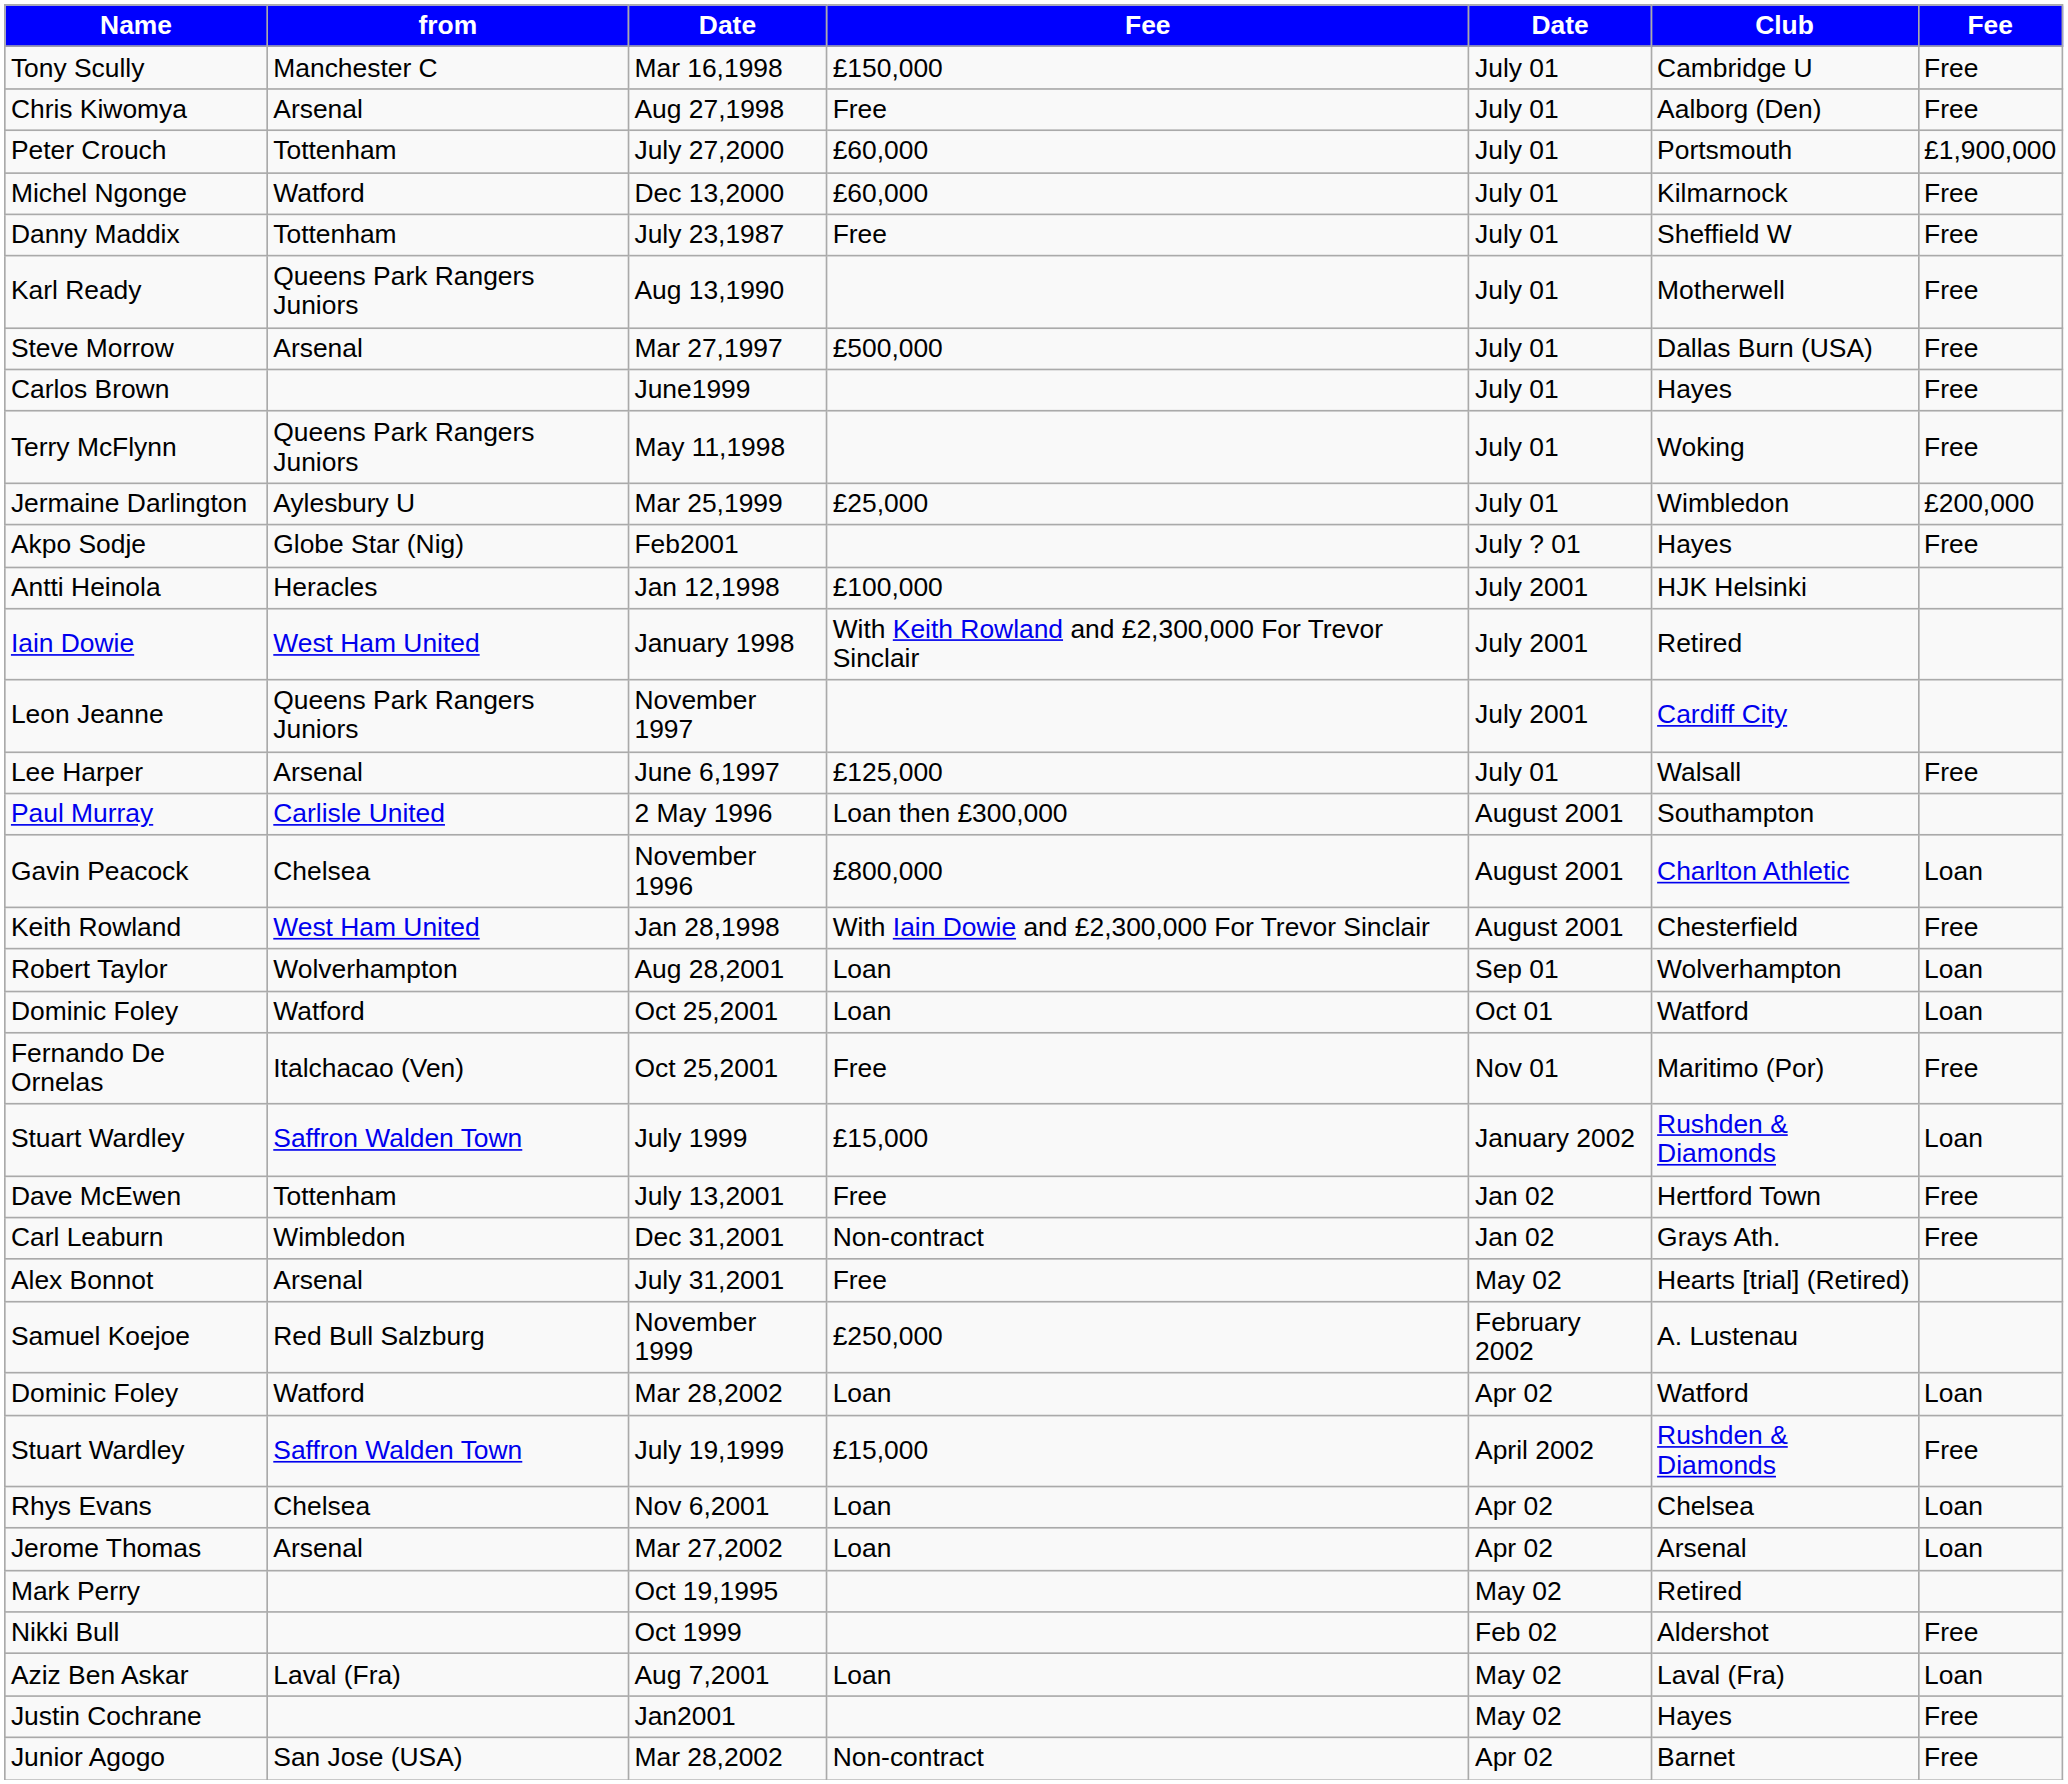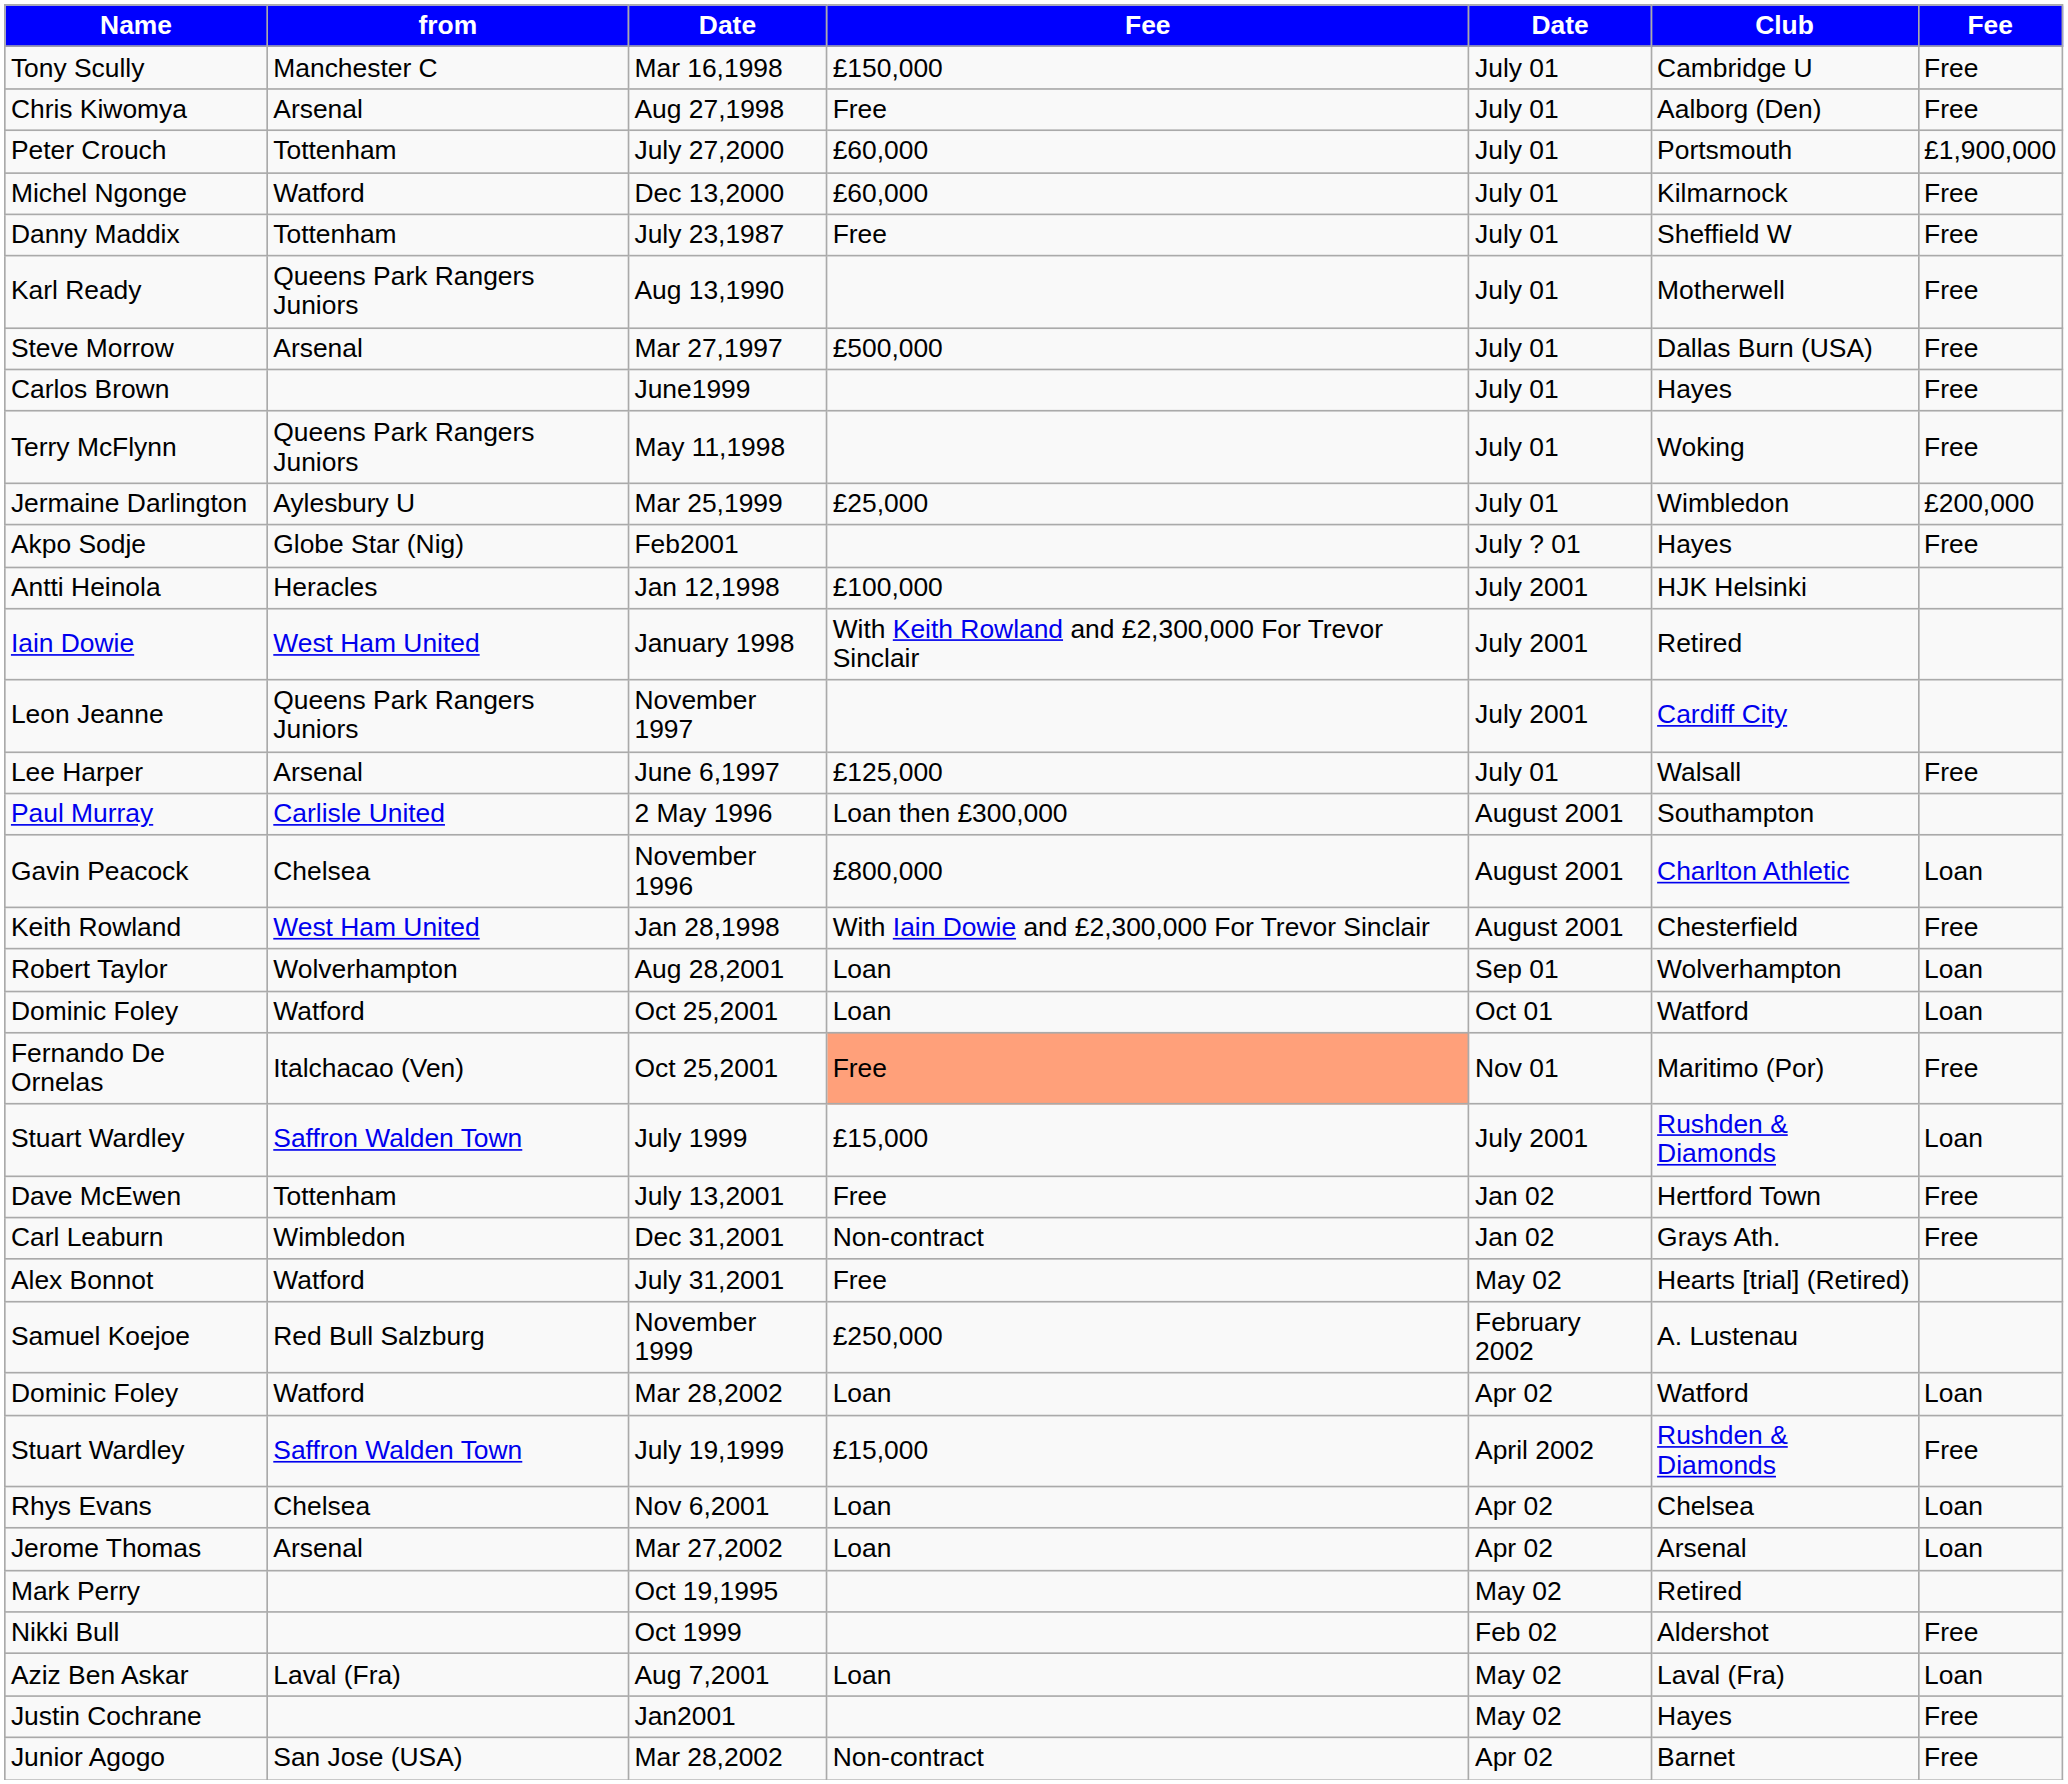 <table class="wikitable sortable">
 <tr>
 <th style="background:#0000FF; color:#FFFFFF; text-align:center;"><strong>Name</strong></th>
 <th style="background:#0000FF; color:#FFFFFF; text-align:center;">from</th>
 <th style="background:#0000FF; color:#FFFFFF; text-align:center;">Date</th>
 <th style="background:#0000FF; color:#FFFFFF; text-align:center;">Fee</th>
 <th style="background:#0000FF; color:#FFFFFF; text-align:center;"><strong>Date</strong></th>
 <th style="background:#0000FF; color:#FFFFFF; text-align:center;">Club</th>
 <th style="background:#0000FF; color:#FFFFFF; text-align:center;"><strong>Fee</strong></th>
 </tr>
 <tr>
 <td>Tony Scully</td>
 <td>Manchester C</td>
 <td>Mar 16,1998</td>
 <td>£150,000</td>
 <td>July 01</td>
 <td>Cambridge U</td>
 <td>Free</td>
 </tr>
 <tr>
 <td>Chris Kiwomya</td>
 <td>Arsenal</td>
 <td>Aug 27,1998</td>
 <td>Free</td>
 <td>July 01</td>
 <td>Aalborg (Den)</td>
 <td>Free</td>
 </tr>
 <tr>
 <td>Peter Crouch</td>
 <td>Tottenham</td>
 <td>July 27,2000</td>
 <td>£60,000</td>
 <td>July 01</td>
 <td>Portsmouth</td>
 <td>£1,900,000</td>
 </tr>
 <tr>
 <td>Michel Ngonge</td>
 <td>Watford</td>
 <td>Dec 13,2000</td>
 <td>£60,000</td>
 <td>July 01</td>
 <td>Kilmarnock</td>
 <td>Free</td>
 </tr>
 <tr>
 <td>Danny Maddix</td>
 <td>Tottenham</td>
 <td>July 23,1987</td>
 <td>Free</td>
 <td>July 01</td>
 <td>Sheffield W</td>
 <td>Free</td>
 </tr>
 <tr>
 <td>Karl Ready</td>
 <td>Queens Park Rangers Juniors</td>
 <td>Aug 13,1990</td>
 <td></td>
 <td>July 01</td>
 <td>Motherwell</td>
 <td>Free</td>
 </tr>
 <tr>
 <td>Steve Morrow</td>
 <td>Arsenal</td>
 <td>Mar 27,1997</td>
 <td>£500,000</td>
 <td>July 01</td>
 <td>Dallas Burn (USA)</td>
 <td>Free</td>
 </tr>
 <tr>
 <td>Carlos Brown</td>
 <td></td>
 <td>June1999</td>
 <td></td>
 <td>July 01</td>
 <td>Hayes</td>
 <td>Free</td>
 </tr>
 <tr>
 <td>Terry McFlynn</td>
 <td>Queens Park Rangers Juniors</td>
 <td>May 11,1998</td>
 <td></td>
 <td>July 01</td>
 <td>Woking</td>
 <td>Free</td>
 </tr>
 <tr>
 <td>Jermaine Darlington</td>
 <td>Aylesbury U</td>
 <td>Mar 25,1999</td>
 <td>£25,000</td>
 <td>July 01</td>
 <td>Wimbledon</td>
 <td>£200,000</td>
 </tr>
 <tr>
 <td>Akpo Sodje</td>
 <td>Globe Star (Nig)</td>
 <td>Feb2001</td>
 <td></td>
 <td>July ? 01</td>
 <td>Hayes</td>
 <td>Free</td>
 </tr>
 <tr>
 <td>Antti Heinola</td>
 <td>Heracles</td>
 <td>Jan 12,1998</td>
 <td>£100,000</td>
 <td>July 2001</td>
 <td>HJK Helsinki</td>
 <td></td>
 </tr>
 <tr>
 <td><a href='#'>Iain Dowie</a></td>
 <td><a href='#'>West Ham United</a></td>
 <td>January 1998</td>
 <td>With <a href='#'>Keith Rowland</a> and £2,300,000 For Trevor Sinclair</td>
 <td>July 2001</td>
 <td>Retired</td>
 <td></td>
 </tr>
 <tr>
 <td>Leon Jeanne</td>
 <td>Queens Park Rangers Juniors</td>
 <td>November 1997</td>
 <td></td>
 <td>July 2001</td>
 <td><a href='#'>Cardiff City</a></td>
 <td></td>
 </tr>
 <tr>
 <td>Lee Harper</td>
 <td>Arsenal</td>
 <td>June 6,1997</td>
 <td>£125,000</td>
 <td>July 01</td>
 <td>Walsall</td>
 <td>Free</td>
 </tr>
 <tr>
 <td><a href='#'>Paul Murray</a></td>
 <td><a href='#'>Carlisle United</a></td>
 <td>2 May 1996</td>
 <td>Loan then £300,000</td>
 <td>August 2001</td>
 <td>Southampton</td>
 <td></td>
 </tr>
 <tr>
 <td>Gavin Peacock</td>
 <td>Chelsea</td>
 <td>November 1996</td>
 <td>£800,000</td>
 <td>August 2001</td>
 <td><a href='#'>Charlton Athletic</a></td>
 <td>Loan</td>
 </tr>
 <tr>
 <td>Keith Rowland</td>
 <td><a href='#'>West Ham United</a></td>
 <td>Jan 28,1998</td>
 <td>With <a href='#'>Iain Dowie</a> and £2,300,000 For Trevor Sinclair</td>
 <td>August 2001</td>
 <td>Chesterfield</td>
 <td>Free</td>
 </tr>
 <tr>
 <td>Robert Taylor</td>
 <td>Wolverhampton</td>
 <td>Aug 28,2001</td>
 <td>Loan</td>
 <td>Sep 01</td>
 <td>Wolverhampton</td>
 <td>Loan</td>
 </tr>
 <tr>
 <td>Dominic Foley</td>
 <td>Watford</td>
 <td>Oct 25,2001</td>
 <td>Loan</td>
 <td>Oct 01</td>
 <td>Watford</td>
 <td>Loan</td>
 </tr>
 <tr>
 <td>Fernando De Ornelas</td>
 <td>Italchacao (Ven)</td>
 <td>Oct 25,2001</td>
-<td>Free</td>
+<td style="background: lightsalmon;">Free</td>
 <td>Nov 01</td>
 <td>Maritimo (Por)</td>
 <td>Free</td>
 </tr>
 <tr>
 <td>Stuart Wardley</td>
 <td><a href='#'>Saffron Walden Town</a></td>
 <td>July 1999</td>
 <td>£15,000</td>
-<td>January 2002</td>
+<td>July 2001</td>
 <td><a href='#'>Rushden & Diamonds</a></td>
 <td>Loan</td>
 </tr>
 <tr>
 <td>Dave McEwen</td>
 <td>Tottenham</td>
 <td>July 13,2001</td>
 <td>Free</td>
 <td>Jan 02</td>
 <td>Hertford Town</td>
 <td>Free</td>
 </tr>
 <tr>
 <td>Carl Leaburn</td>
 <td>Wimbledon</td>
 <td>Dec 31,2001</td>
 <td>Non-contract</td>
 <td>Jan 02</td>
 <td>Grays Ath.</td>
 <td>Free</td>
 </tr>
 <tr>
 <td>Alex Bonnot</td>
-<td>Arsenal</td>
+<td>Watford</td>
 <td>July 31,2001</td>
 <td>Free</td>
 <td>May 02</td>
 <td>Hearts [trial] (Retired)</td>
 <td></td>
 </tr>
 <tr>
 <td>Samuel Koejoe</td>
 <td>Red Bull Salzburg</td>
 <td>November 1999</td>
 <td>£250,000</td>
 <td>February 2002</td>
 <td>A. Lustenau</td>
 <td></td>
 </tr>
 <tr>
 <td>Dominic Foley</td>
 <td>Watford</td>
 <td>Mar 28,2002</td>
 <td>Loan</td>
 <td>Apr 02</td>
 <td>Watford</td>
 <td>Loan</td>
 </tr>
 <tr>
 <td>Stuart Wardley</td>
 <td><a href='#'>Saffron Walden Town</a></td>
 <td>July 19,1999</td>
 <td>£15,000</td>
 <td>April 2002</td>
 <td><a href='#'>Rushden & Diamonds</a></td>
 <td>Free</td>
 </tr>
 <tr>
 <td>Rhys Evans</td>
 <td>Chelsea</td>
 <td>Nov 6,2001</td>
 <td>Loan</td>
 <td>Apr 02</td>
 <td>Chelsea</td>
 <td>Loan</td>
 </tr>
 <tr>
 <td>Jerome Thomas</td>
 <td>Arsenal</td>
 <td>Mar 27,2002</td>
 <td>Loan</td>
 <td>Apr 02</td>
 <td>Arsenal</td>
 <td>Loan</td>
 </tr>
 <tr>
 <td>Mark Perry</td>
 <td></td>
 <td>Oct 19,1995</td>
 <td></td>
 <td>May 02</td>
 <td>Retired</td>
 <td></td>
 </tr>
 <tr>
 <td>Nikki Bull</td>
 <td></td>
 <td>Oct 1999</td>
 <td></td>
 <td>Feb 02</td>
 <td>Aldershot</td>
 <td>Free</td>
 </tr>
 <tr>
 <td>Aziz Ben Askar</td>
 <td>Laval (Fra)</td>
 <td>Aug 7,2001</td>
 <td>Loan</td>
 <td>May 02</td>
 <td>Laval (Fra)</td>
 <td>Loan</td>
 </tr>
 <tr>
 <td>Justin Cochrane</td>
 <td></td>
 <td>Jan2001</td>
 <td></td>
 <td>May 02</td>
 <td>Hayes</td>
 <td>Free</td>
 </tr>
 <tr>
 <td>Junior Agogo</td>
 <td>San Jose (USA)</td>
 <td>Mar 28,2002</td>
 <td>Non-contract</td>
 <td>Apr 02</td>
 <td>Barnet</td>
 <td>Free</td>
 </tr>
 </table>
